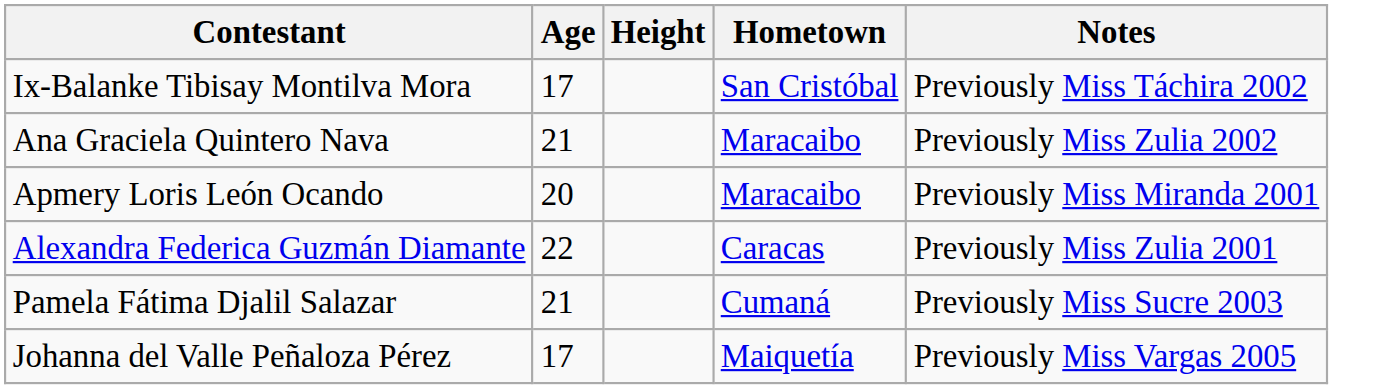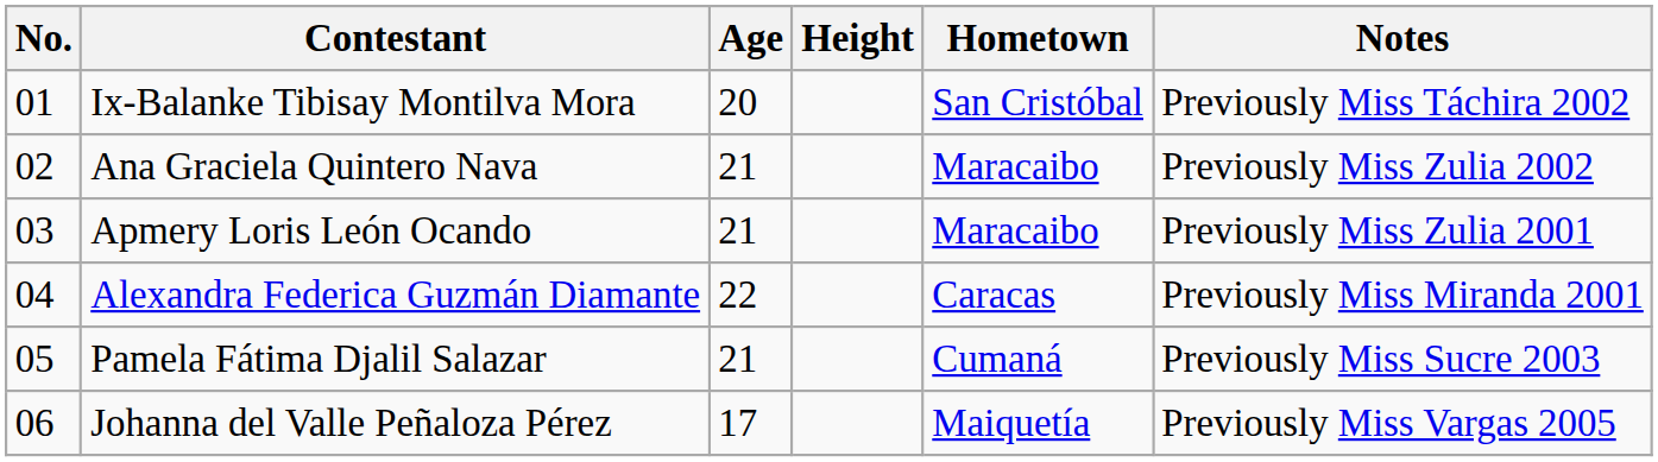 <table class="wikitable sortable" style="font-size: 95%;">
 <tr>
+<th>No.</th>
 <th>Contestant</th>
 <th>Age</th>
 <th>Height</th>
 <th>Hometown</th>
 <th>Notes</th>
 </tr>
 <tr>
+<td>01</td>
 <td>Ix-Balanke Tibisay Montilva Mora</td>
-<td>17</td>
+<td>20</td>
 <td></td>
 <td><a href='#'>San Cristóbal</a></td>
 <td>Previously <a href='#'>Miss Táchira 2002</a></td>
 </tr>
 <tr>
+<td>02</td>
 <td>Ana Graciela Quintero Nava</td>
 <td>21</td>
 <td></td>
 <td><a href='#'>Maracaibo</a></td>
 <td>Previously <a href='#'>Miss Zulia 2002</a></td>
 </tr>
 <tr>
+<td>03</td>
 <td>Apmery Loris León Ocando</td>
-<td>20</td>
+<td>21</td>
 <td></td>
 <td><a href='#'>Maracaibo</a></td>
-<td>Previously <a href='#'>Miss Miranda 2001</a></td>
+<td>Previously <a href='#'>Miss Zulia 2001</a></td>
 </tr>
 <tr>
+<td>04</td>
 <td><a href='#'>Alexandra Federica Guzmán Diamante</a></td>
 <td>22</td>
 <td></td>
 <td><a href='#'>Caracas</a></td>
-<td>Previously <a href='#'>Miss Zulia 2001</a></td>
+<td>Previously <a href='#'>Miss Miranda 2001</a></td>
 </tr>
 <tr>
+<td>05</td>
 <td>Pamela Fátima Djalil Salazar</td>
 <td>21</td>
 <td></td>
 <td><a href='#'>Cumaná</a></td>
 <td>Previously <a href='#'>Miss Sucre 2003</a></td>
 </tr>
 <tr>
+<td>06</td>
 <td>Johanna del Valle Peñaloza Pérez</td>
 <td>17</td>
 <td></td>
 <td><a href='#'>Maiquetía</a></td>
 <td>Previously <a href='#'>Miss Vargas 2005</a></td>
 </tr>
 </table>
